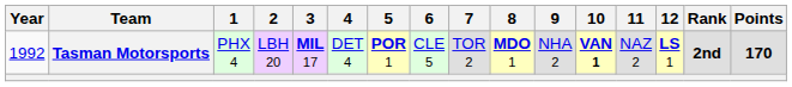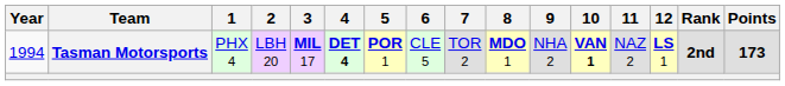 <table class="wikitable" style="text-align:center; font-size:90%">
 <tr>
 <th>Year</th>
 <th>Team</th>
 <th>1</th>
 <th>2</th>
 <th>3</th>
 <th>4</th>
 <th>5</th>
 <th>6</th>
 <th>7</th>
 <th>8</th>
 <th>9</th>
 <th>10</th>
 <th>11</th>
 <th>12</th>
 <th>Rank</th>
 <th>Points</th>
 </tr>
 <tr>
-<td><a href='#'>1992</a></td>
+<td><a href='#'>1994</a></td>
 <th><a href='#'>Tasman Motorsports</a></th>
 <td style="background:#DFFFDF;"><a href='#'>PHX</a><br><small>4</small></td>
 <td style="background:#EFCFFF;"><a href='#'>LBH</a><br><small>20</small></td>
 <td style="background:#EFCFFF;"><strong><a href='#'>MIL</a></strong><br><small>17</small></td>
-<td style="background:#DFFFDF;"><a href='#'>DET</a><br><small>4</small></td>
+<td style="background:#DFFFDF;"><strong><a href='#'>DET</a><br><small>4</small></strong></td>
 <td style="background:#FFFFBF;"><strong><a href='#'>POR</a></strong><br><small>1</small></td>
 <td style="background:#DFFFDF;"><a href='#'>CLE</a><br><small>5</small></td>
 <td style="background:#DFDFDF;"><a href='#'>TOR</a><br><small>2</small></td>
 <td style="background:#FFFFBF;"><strong><a href='#'>MDO</a></strong><br><small>1</small></td>
 <td style="background:#DFDFDF;"><a href='#'>NHA</a><br><small>2</small></td>
 <td style="background:#FFFFBF;"><strong><a href='#'>VAN</a><br><small>1</small></strong></td>
 <td style="background:#DFDFDF;"><a href='#'>NAZ</a><br><small>2</small></td>
 <td style="background:#FFFFBF;"><strong><a href='#'>LS</a></strong><br><small>1</small></td>
 <td style="background:#DFDFDF;"><strong>2nd</strong></td>
-<td style="background:#DFDFDF;"><strong>170</strong></td>
+<td style="background:#DFDFDF;"><strong>173</strong></td>
 </tr>
 <tr>
 <th colspan="16"></th>
 </tr>
 </table>
